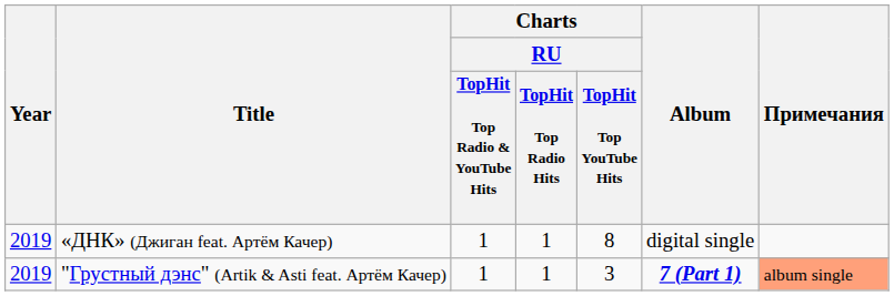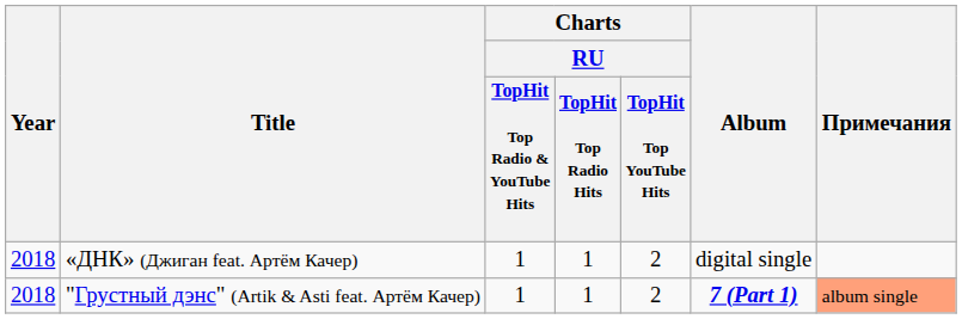 <table class="wikitable">
 <tr>
 <th rowspan="3">Year</th>
 <th rowspan="3">Title</th>
 <th colspan="3">Charts</th>
 <th rowspan="3">Album</th>
 <th rowspan="3">Примечания</th>
 </tr>
 <tr>
 <th colspan="3"><a href='#'>RU</a></th>
 </tr>
 <tr>
 <th style="width:3em;font-size:85%;"><a href='#'>TopHit</a><br><br><small>Top Radio & YouTube Hits</small><br><br></th>
 <th style="width:3em;font-size:85%;"><a href='#'>TopHit</a><br><br><small>Top Radio Hits</small><br><br></th>
 <th style="width:3em;font-size:85%;"><a href='#'>TopHit</a><br><br><small>Top YouTube Hits</small><br><br></th>
 </tr>
 <tr>
-<td><a href='#'>2019</a></td>
+<td><a href='#'>2018</a></td>
 <td>«ДНК» <small>(Джиган feat. Артём Качер)</small></td>
 <td align="center">1</td>
 <td align="center">1</td>
-<td align="center">8</td>
+<td align="center">2</td>
 <td>digital single</td>
 </tr>
 <tr>
-<td><a href='#'>2019</a></td>
+<td><a href='#'>2018</a></td>
 <td>"<a href='#'>Грустный дэнс</a>" <small>(Artik & Asti feat. Артём Качер)</small></td>
 <td align="center">1</td>
 <td align="center">1</td>
-<td align="center">3</td>
+<td align="center">2</td>
 <td style="text-align: center;"><strong><em><a href='#'>7 (Part 1)</a></em></strong></td>
 <td style="background: lightsalmon;"><small>album single</small></td>
 </tr>
 </table>
